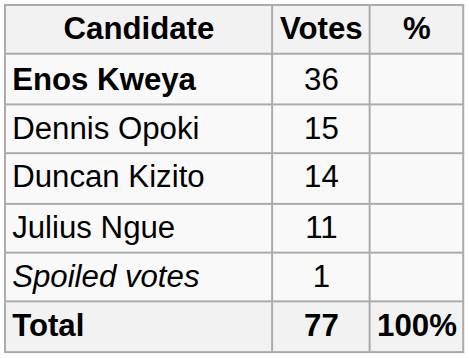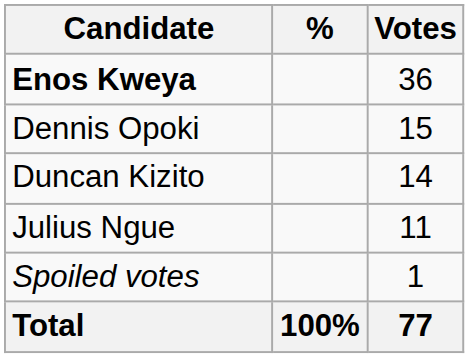 <table class="wikitable" style="text-align: center;">
 <tr>
 <th width="130">Candidate</th>
+<th>%</th>
 <th>Votes</th>
-<th>%</th>
 </tr>
 <tr>
 <td style="text-align: left;"><strong>Enos Kweya</strong></td>
+<td></td>
 <td>36</td>
-<td></td>
 </tr>
 <tr>
 <td style="text-align: left;">Dennis Opoki</td>
+<td></td>
 <td>15</td>
-<td></td>
 </tr>
 <tr>
 <td style="text-align: left;">Duncan Kizito</td>
+<td></td>
 <td>14</td>
-<td></td>
 </tr>
 <tr>
 <td style="text-align: left;">Julius Ngue</td>
+<td></td>
 <td>11</td>
-<td></td>
 </tr>
 <tr>
 <td style="text-align: left;"><em>Spoiled votes</em></td>
+<td></td>
 <td>1</td>
-<td></td>
 </tr>
 <tr>
 <th style="text-align: left;">Total</th>
+<th>100%</th>
 <th>77</th>
-<th>100%</th>
 </tr>
 </table>
